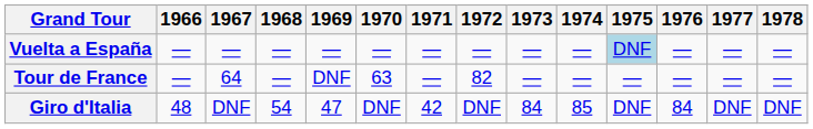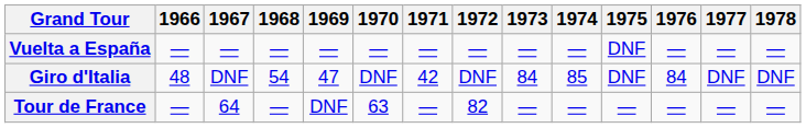 <table class="wikitable plainrowheaders">
 <tr>
 <th scope="col"><a href='#'>Grand Tour</a></th>
 <th scope="col">1966</th>
 <th scope="col">1967</th>
 <th scope="col">1968</th>
 <th scope="col">1969</th>
 <th scope="col">1970</th>
 <th scope="col">1971</th>
 <th scope="col">1972</th>
 <th scope="col">1973</th>
 <th scope="col">1974</th>
 <th scope="col">1975</th>
 <th scope="col">1976</th>
 <th scope="col">1977</th>
 <th scope="col">1978</th>
 </tr>
 <tr style="text-align:center;">
 <th scope="row"> <a href='#'>Vuelta a España</a></th>
 <td><a href='#'>—</a></td>
 <td><a href='#'>—</a></td>
 <td><a href='#'>—</a></td>
 <td><a href='#'>—</a></td>
 <td><a href='#'>—</a></td>
 <td><a href='#'>—</a></td>
 <td><a href='#'>—</a></td>
 <td><a href='#'>—</a></td>
 <td><a href='#'>—</a></td>
-<td style="background: lightblue;"><a href='#'>DNF</a></td>
-<td><a href='#'>—</a></td>
-<td><a href='#'>—</a></td>
-<td><a href='#'>—</a></td>
-</tr>
-<tr style="text-align:center;">
-<th scope="row"> <a href='#'>Tour de France</a></th>
-<td><a href='#'>—</a></td>
-<td><a href='#'>64</a></td>
-<td><a href='#'>—</a></td>
 <td><a href='#'>DNF</a></td>
-<td><a href='#'>63</a></td>
-<td><a href='#'>—</a></td>
-<td><a href='#'>82</a></td>
-<td><a href='#'>—</a></td>
-<td><a href='#'>—</a></td>
-<td><a href='#'>—</a></td>
 <td><a href='#'>—</a></td>
 <td><a href='#'>—</a></td>
 <td><a href='#'>—</a></td>
 </tr>
 <tr style="text-align:center;">
 <th scope="row"> <a href='#'>Giro d'Italia</a></th>
 <td><a href='#'>48</a></td>
 <td><a href='#'>DNF</a></td>
 <td><a href='#'>54</a></td>
 <td><a href='#'>47</a></td>
 <td><a href='#'>DNF</a></td>
 <td><a href='#'>42</a></td>
 <td><a href='#'>DNF</a></td>
 <td><a href='#'>84</a></td>
 <td><a href='#'>85</a></td>
 <td><a href='#'>DNF</a></td>
 <td><a href='#'>84</a></td>
 <td><a href='#'>DNF</a></td>
 <td><a href='#'>DNF</a></td>
 </tr>
+<tr style="text-align:center;">
+<th scope="row"> <a href='#'>Tour de France</a></th>
+<td><a href='#'>—</a></td>
+<td><a href='#'>64</a></td>
+<td><a href='#'>—</a></td>
+<td><a href='#'>DNF</a></td>
+<td><a href='#'>63</a></td>
+<td><a href='#'>—</a></td>
+<td><a href='#'>82</a></td>
+<td><a href='#'>—</a></td>
+<td><a href='#'>—</a></td>
+<td><a href='#'>—</a></td>
+<td><a href='#'>—</a></td>
+<td><a href='#'>—</a></td>
+<td><a href='#'>—</a></td>
+</tr>
 </table>
